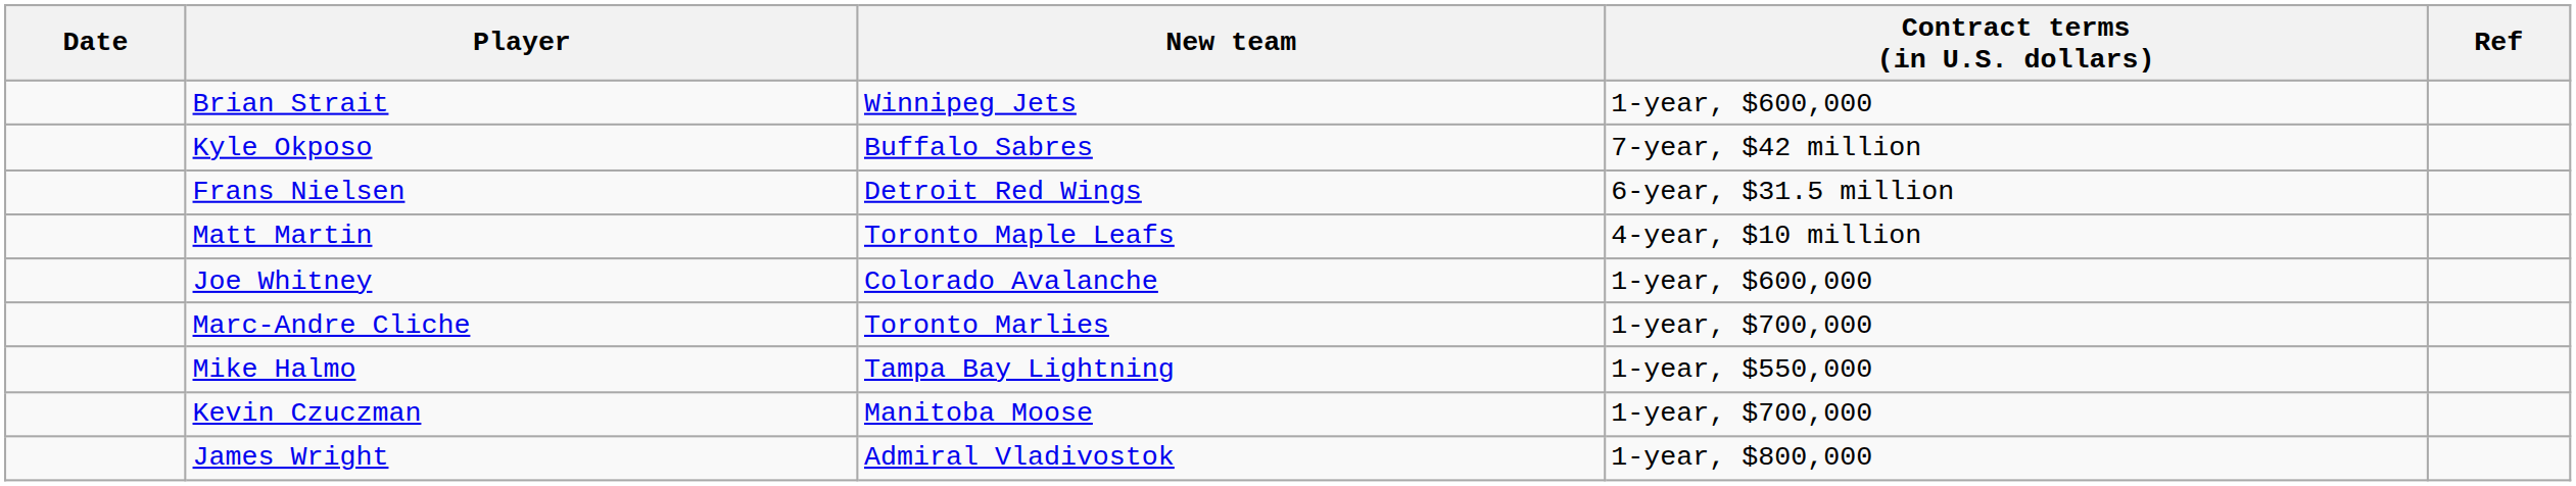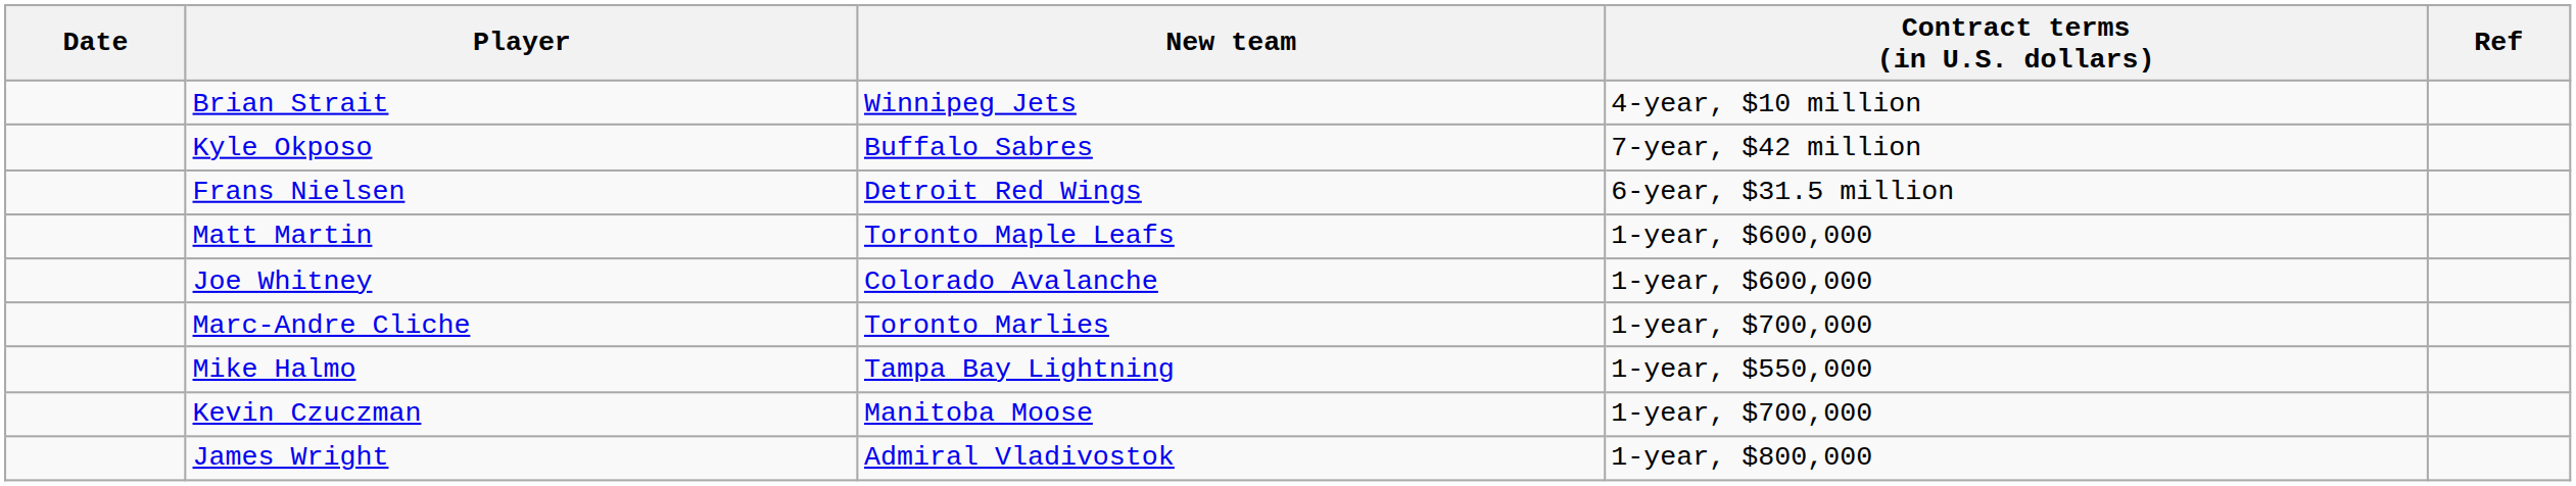 <table class="wikitable" width=97%>
 <tr style="background:#ddd;">
 <th>Date</th>
 <th>Player</th>
 <th>New team</th>
 <th>Contract terms<br>(in U.S. dollars)</th>
 <th>Ref</th>
 </tr>
 <tr>
 <td></td>
 <td><a href='#'>Brian Strait</a></td>
 <td><a href='#'>Winnipeg Jets</a></td>
-<td>1-year, $600,000</td>
+<td>4-year, $10 million</td>
 <td></td>
 </tr>
 <tr>
 <td></td>
 <td><a href='#'>Kyle Okposo</a></td>
 <td><a href='#'>Buffalo Sabres</a></td>
 <td>7-year, $42 million</td>
 <td></td>
 </tr>
 <tr>
 <td></td>
 <td><a href='#'>Frans Nielsen</a></td>
 <td><a href='#'>Detroit Red Wings</a></td>
 <td>6-year, $31.5 million</td>
 <td></td>
 </tr>
 <tr>
 <td></td>
 <td><a href='#'>Matt Martin</a></td>
 <td><a href='#'>Toronto Maple Leafs</a></td>
-<td>4-year, $10 million</td>
+<td>1-year, $600,000</td>
 <td></td>
 </tr>
 <tr>
 <td></td>
 <td><a href='#'>Joe Whitney</a></td>
 <td><a href='#'>Colorado Avalanche</a></td>
 <td>1-year, $600,000</td>
 <td></td>
 </tr>
 <tr>
 <td></td>
 <td><a href='#'>Marc-Andre Cliche</a></td>
 <td><a href='#'>Toronto Marlies</a></td>
 <td>1-year, $700,000</td>
 <td></td>
 </tr>
 <tr>
 <td></td>
 <td><a href='#'>Mike Halmo</a></td>
 <td><a href='#'>Tampa Bay Lightning</a></td>
 <td>1-year, $550,000</td>
 <td></td>
 </tr>
 <tr>
 <td></td>
 <td><a href='#'>Kevin Czuczman</a></td>
 <td><a href='#'>Manitoba Moose</a></td>
 <td>1-year, $700,000</td>
 <td></td>
 </tr>
 <tr>
 <td></td>
 <td><a href='#'>James Wright</a></td>
 <td><a href='#'>Admiral Vladivostok</a></td>
 <td>1-year, $800,000</td>
 <td></td>
 </tr>
 </table>
